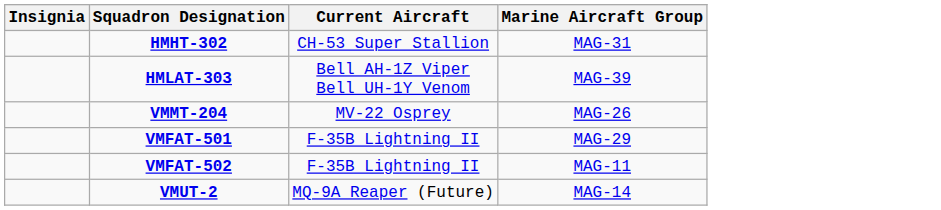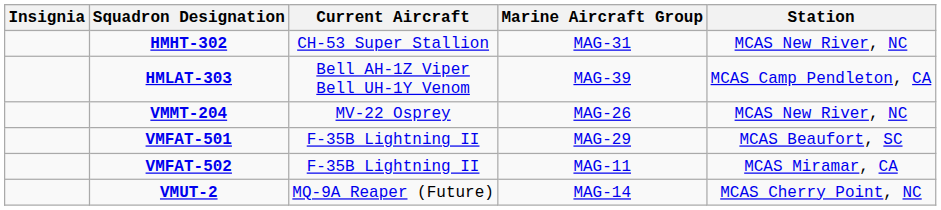 <table class="wikitable sortable" style="text-align:center;">
 <tr bgcolor="#CCCCCC">
 <th><strong>Insignia</strong></th>
 <th><strong>Squadron Designation</strong></th>
 <th><strong>Current Aircraft</strong></th>
 <th><strong>Marine Aircraft Group</strong></th>
+<th><strong>Station</strong></th>
 </tr>
 <tr>
 <td></td>
 <td><strong><a href='#'>HMHT-302</a></strong></td>
 <td><a href='#'>CH-53 Super Stallion</a></td>
 <td><a href='#'>MAG-31</a></td>
+<td><a href='#'>MCAS New River</a>, <a href='#'>NC</a></td>
 </tr>
 <tr>
 <td></td>
 <td><strong><a href='#'>HMLAT-303</a></strong></td>
 <td><a href='#'>Bell AH-1Z Viper</a><br><a href='#'>Bell UH-1Y Venom</a></td>
 <td><a href='#'>MAG-39</a></td>
+<td><a href='#'>MCAS Camp Pendleton</a>, <a href='#'>CA</a></td>
 </tr>
 <tr>
 <td></td>
 <td><strong><a href='#'>VMMT-204</a></strong></td>
 <td><a href='#'>MV-22 Osprey</a></td>
 <td><a href='#'>MAG-26</a></td>
+<td><a href='#'>MCAS New River</a>, <a href='#'>NC</a></td>
 </tr>
 <tr>
 <td></td>
 <td><strong><a href='#'>VMFAT-501</a></strong></td>
 <td><a href='#'>F-35B Lightning II</a></td>
 <td><a href='#'>MAG-29</a></td>
+<td><a href='#'>MCAS Beaufort</a>, <a href='#'>SC</a></td>
 </tr>
 <tr>
 <td></td>
 <td><strong><a href='#'>VMFAT-502</a></strong></td>
 <td><a href='#'>F-35B Lightning II</a></td>
 <td><a href='#'>MAG-11</a></td>
+<td><a href='#'>MCAS Miramar</a>, <a href='#'>CA</a></td>
 </tr>
 <tr>
 <td></td>
 <td><strong><a href='#'>VMUT-2</a></strong></td>
 <td><a href='#'>MQ-9A Reaper</a> (Future)</td>
 <td><a href='#'>MAG-14</a></td>
+<td><a href='#'>MCAS Cherry Point</a>, <a href='#'>NC</a></td>
 </tr>
 </table>
